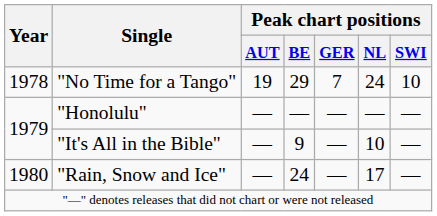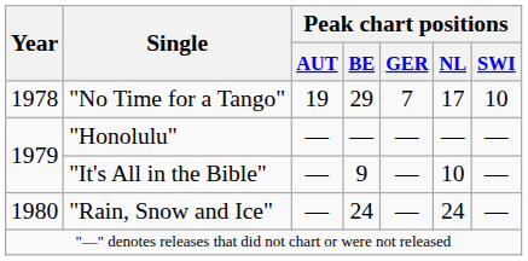 <table class="wikitable" style="text-align:center">
 <tr>
 <th rowspan="2">Year</th>
 <th rowspan="2">Single</th>
 <th colspan="5">Peak chart positions</th>
 </tr>
 <tr>
 <th><small><a href='#'>AUT</a></small><br></th>
 <th><small><a href='#'>BE</a></small><br></th>
 <th><small><a href='#'>GER</a></small><br></th>
 <th><small><a href='#'>NL</a></small><br></th>
 <th><small><a href='#'>SWI</a></small><br></th>
 </tr>
 <tr>
 <td>1978</td>
 <td align="left">"No Time for a Tango"</td>
 <td>19</td>
 <td>29</td>
 <td>7</td>
-<td>24</td>
+<td>17</td>
 <td>10</td>
 </tr>
 <tr>
 <td rowspan="2">1979</td>
 <td align="left">"Honolulu"</td>
 <td>—</td>
 <td>—</td>
 <td>—</td>
 <td>—</td>
 <td>—</td>
 </tr>
 <tr>
 <td align="left">"It's All in the Bible"</td>
 <td>—</td>
 <td>9</td>
 <td>—</td>
 <td>10</td>
 <td>—</td>
 </tr>
 <tr>
 <td>1980</td>
 <td align="left">"Rain, Snow and Ice"</td>
 <td>—</td>
 <td>24</td>
 <td>—</td>
-<td>17</td>
+<td>24</td>
 <td>—</td>
 </tr>
 <tr>
 <td colspan="7" style="font-size:8pt">"—" denotes releases that did not chart or were not released</td>
 </tr>
 </table>
